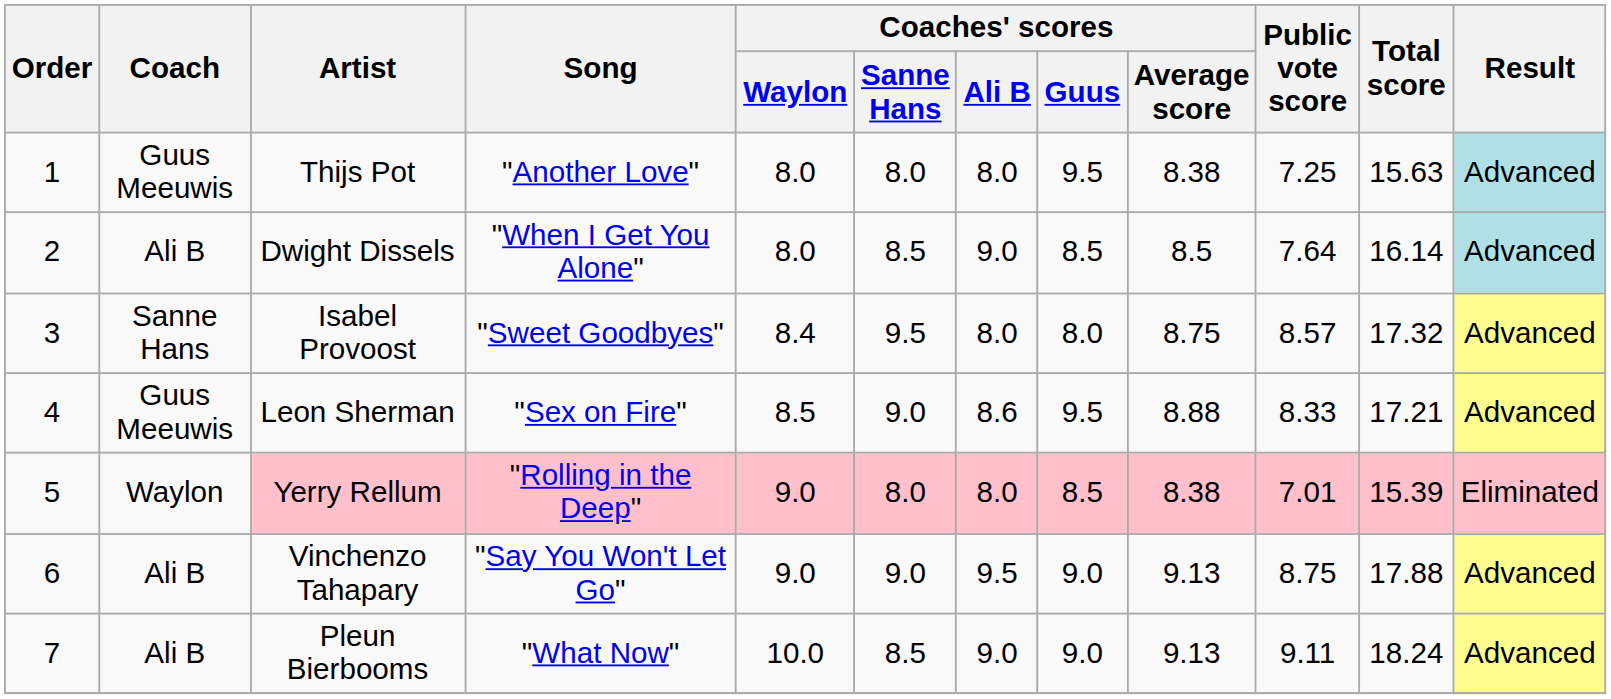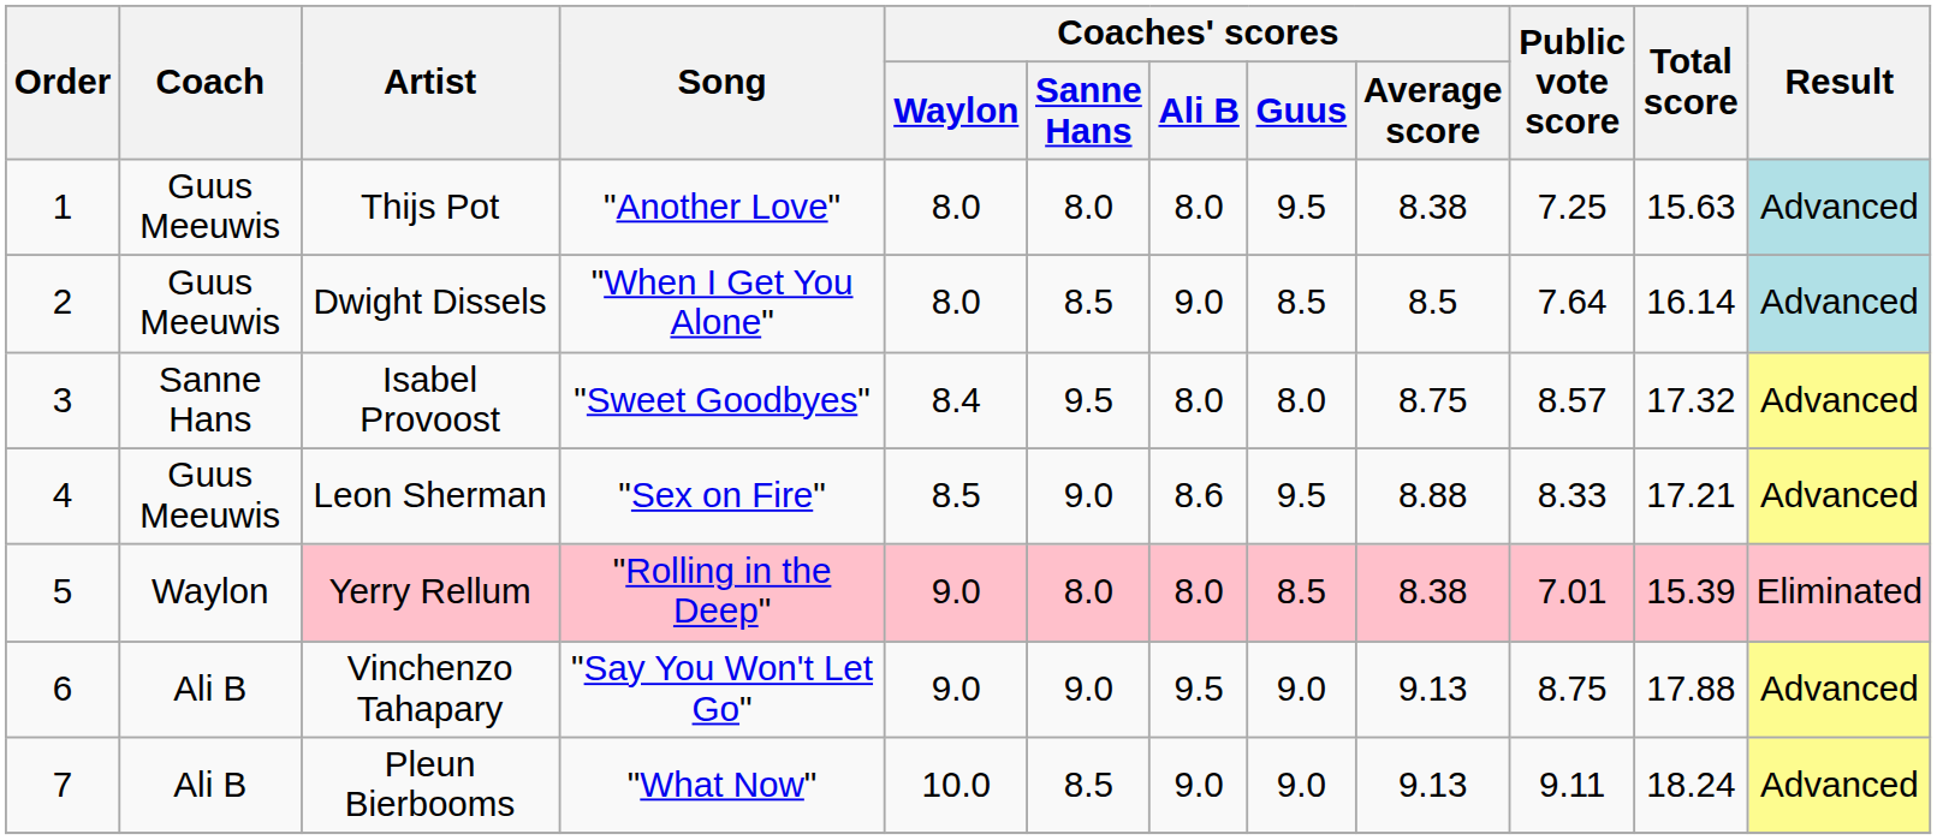 <table class="wikitable" style="text-align:center; width:98%;">
 <tr>
 <th scope="col" rowspan="2" style="width:05%;">Order</th>
 <th scope="col" rowspan="2" style="width:10%;">Coach</th>
 <th scope="col" rowspan="2" style="width:15%;">Artist</th>
 <th scope="col" rowspan="2" style="width:20%;">Song</th>
 <th scope="col" colspan="5" style="width:20%;">Coaches' scores</th>
 <th scope="col" rowspan="2" style="width:6%;">Public vote score</th>
 <th scope="col" rowspan="2" style="width:6%;">Total score</th>
 <th scope="col" rowspan="2" style="width:8%;">Result</th>
 </tr>
 <tr>
 <th style="width:5%;"><a href='#'>Waylon</a></th>
 <th style="width:5%;"><a href='#'>Sanne Hans</a></th>
 <th nowrap style="width:5%;"><a href='#'>Ali B</a></th>
 <th style="width:5%;"><a href='#'>Guus</a></th>
 <th style="width:7%;">Average score</th>
 </tr>
 <tr>
 <td>1</td>
 <td>Guus Meeuwis</td>
 <td>Thijs Pot</td>
 <td>"<a href='#'>Another Love</a>"</td>
 <td>8.0</td>
 <td>8.0</td>
 <td>8.0</td>
 <td>9.5</td>
 <td>8.38</td>
 <td>7.25</td>
 <td>15.63</td>
 <td style="background:#B0E0E6">Advanced</td>
 </tr>
 <tr>
 <td>2</td>
-<td>Ali B</td>
+<td>Guus Meeuwis</td>
 <td>Dwight Dissels</td>
 <td>"<a href='#'>When I Get You Alone</a>"</td>
 <td>8.0</td>
 <td>8.5</td>
 <td>9.0</td>
 <td>8.5</td>
 <td>8.5</td>
 <td>7.64</td>
 <td>16.14</td>
 <td style="background:#B0E0E6">Advanced</td>
 </tr>
 <tr>
 <td>3</td>
 <td>Sanne Hans</td>
 <td>Isabel Provoost</td>
 <td>"<a href='#'>Sweet Goodbyes</a>"</td>
 <td>8.4</td>
 <td>9.5</td>
 <td>8.0</td>
 <td>8.0</td>
 <td>8.75</td>
 <td>8.57</td>
 <td>17.32</td>
 <td style="background:#fdfc8f;">Advanced</td>
 </tr>
 <tr>
 <td>4</td>
 <td>Guus Meeuwis</td>
 <td>Leon Sherman</td>
 <td>"<a href='#'>Sex on Fire</a>"</td>
 <td>8.5</td>
 <td>9.0</td>
 <td>8.6</td>
 <td>9.5</td>
 <td>8.88</td>
 <td>8.33</td>
 <td>17.21</td>
 <td style="background:#fdfc8f;">Advanced</td>
 </tr>
 <tr>
 <td>5</td>
 <td>Waylon</td>
 <td style="background:pink;">Yerry Rellum</td>
 <td style="background:pink;">"<a href='#'>Rolling in the Deep</a>"</td>
 <td style="background:pink;">9.0</td>
 <td style="background:pink;">8.0</td>
 <td style="background:pink;">8.0</td>
 <td style="background:pink;">8.5</td>
 <td style="background:pink;">8.38</td>
 <td style="background:pink;">7.01</td>
 <td style="background:pink;">15.39</td>
 <td style="background:pink;">Eliminated</td>
 </tr>
 <tr>
 <td>6</td>
 <td>Ali B</td>
 <td>Vinchenzo Tahapary</td>
 <td>"<a href='#'>Say You Won't Let Go</a>"</td>
 <td>9.0</td>
 <td>9.0</td>
 <td>9.5</td>
 <td>9.0</td>
 <td>9.13</td>
 <td>8.75</td>
 <td>17.88</td>
 <td style="background:#fdfc8f;">Advanced</td>
 </tr>
 <tr>
 <td>7</td>
 <td>Ali B</td>
 <td>Pleun Bierbooms</td>
 <td>"<a href='#'>What Now</a>"</td>
 <td>10.0</td>
 <td>8.5</td>
 <td>9.0</td>
 <td>9.0</td>
 <td>9.13</td>
 <td>9.11</td>
 <td>18.24</td>
 <td style="background:#fdfc8f;">Advanced</td>
 </tr>
 <tr>
 </tr>
 </table>
